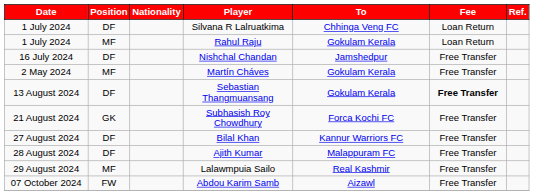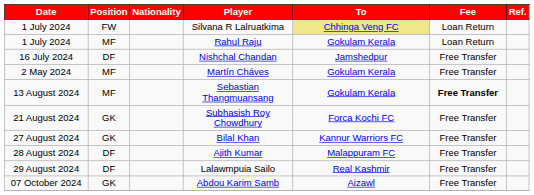 <table class="wikitable" style="text-align:center; font-size:90%; ">
 <tr>
 <th style="background:#FF0000;color:white;border:1px solid black; width:120px;">Date</th>
 <th style="background:#FF0000;color:white;border:1px solid black; width:50px;">Position</th>
 <th style="background:#FF0000;color:white;border:1px solid black; width:50px;">Nationality</th>
 <th style="background:#FF0000;color:white;border:1px solid black; width:160px;">Player</th>
 <th style="background:#FF0000;color:white;border:1px solid black; width:200px;">To</th>
 <th style="background:#FF0000;color:white;border:1px solid black; width:110px;">Fee</th>
 <th style="background:#FF0000;color:white;border:1px solid black; width:25px;">Ref.</th>
 </tr>
 <tr>
 <td>1 July 2024</td>
-<td>DF</td>
+<td>FW</td>
 <td></td>
 <td>Silvana R Lalruatkima</td>
-<td> <a href='#'>Chhinga Veng FC</a></td>
+<td style="background: khaki;"> <a href='#'>Chhinga Veng FC</a></td>
 <td>Loan Return</td>
 <td></td>
 </tr>
 <tr>
 <td>1 July 2024</td>
 <td>MF</td>
 <td></td>
 <td><a href='#'>Rahul Raju</a></td>
 <td> <a href='#'>Gokulam Kerala</a></td>
 <td>Loan Return</td>
 <td></td>
 </tr>
 <tr>
 <td>16 July 2024</td>
 <td>DF</td>
 <td></td>
 <td><a href='#'>Nishchal Chandan</a></td>
 <td> <a href='#'>Jamshedpur</a></td>
 <td>Free Transfer</td>
 <td></td>
 </tr>
 <tr>
 <td>2 May 2024</td>
 <td>MF</td>
 <td></td>
 <td><a href='#'>Martín Cháves</a></td>
 <td> <a href='#'>Gokulam Kerala</a></td>
 <td>Free Transfer</td>
 <td></td>
 </tr>
 <tr>
 <td>13 August 2024</td>
-<td>DF</td>
+<td>MF</td>
 <td></td>
 <td><a href='#'>Sebastian Thangmuansang</a></td>
 <td> <a href='#'>Gokulam Kerala</a></td>
 <td><strong>Free Transfer</strong></td>
 <td></td>
 </tr>
 <tr>
 <td>21 August 2024</td>
 <td>GK</td>
 <td></td>
 <td><a href='#'>Subhasish Roy Chowdhury</a></td>
 <td> <a href='#'>Forca Kochi FC</a></td>
 <td>Free Transfer</td>
 <td></td>
 </tr>
 <tr>
 <td>27 August 2024</td>
-<td>DF</td>
+<td>GK</td>
 <td></td>
 <td><a href='#'>Bilal Khan</a></td>
 <td> <a href='#'>Kannur Warriors FC</a></td>
 <td>Free Transfer</td>
 <td></td>
 </tr>
 <tr>
 <td>28 August 2024</td>
 <td>DF</td>
 <td></td>
 <td><a href='#'>Ajith Kumar</a></td>
 <td> <a href='#'>Malappuram FC</a></td>
 <td>Free Transfer</td>
 <td></td>
 </tr>
 <tr>
 <td>29 August 2024</td>
-<td>MF</td>
+<td>DF</td>
 <td></td>
 <td>Lalawmpuia Sailo</td>
 <td> <a href='#'>Real Kashmir</a></td>
 <td>Free Transfer</td>
 <td></td>
 </tr>
 <tr>
 <td>07 October 2024</td>
-<td>FW</td>
+<td>GK</td>
 <td></td>
 <td><a href='#'>Abdou Karim Samb</a></td>
 <td> <a href='#'>Aizawl</a></td>
 <td>Free Transfer</td>
 <td></td>
 </tr>
 <tr>
 </tr>
 </table>
